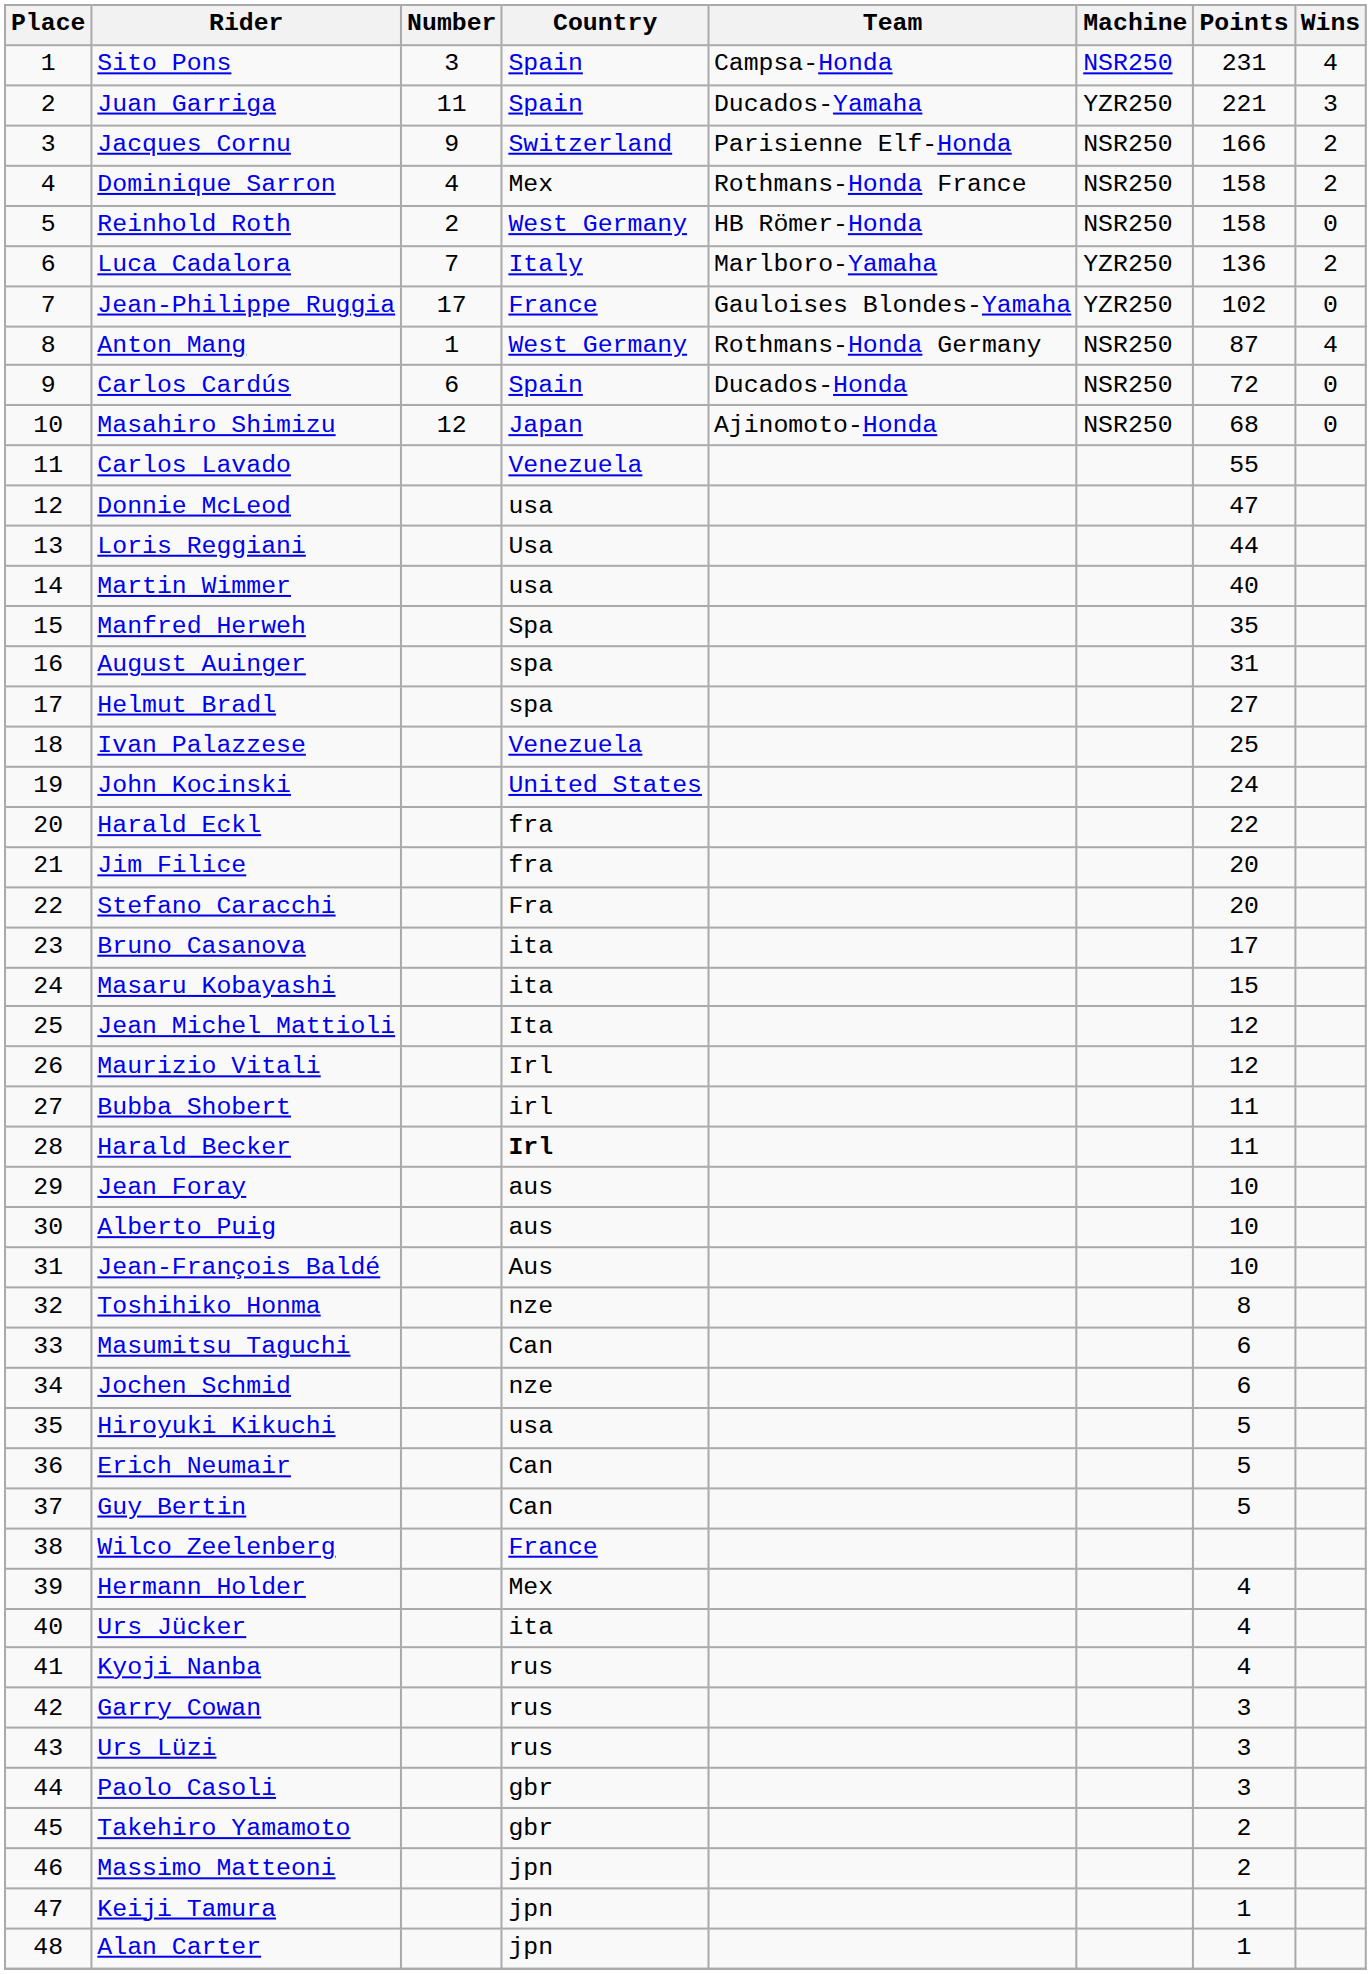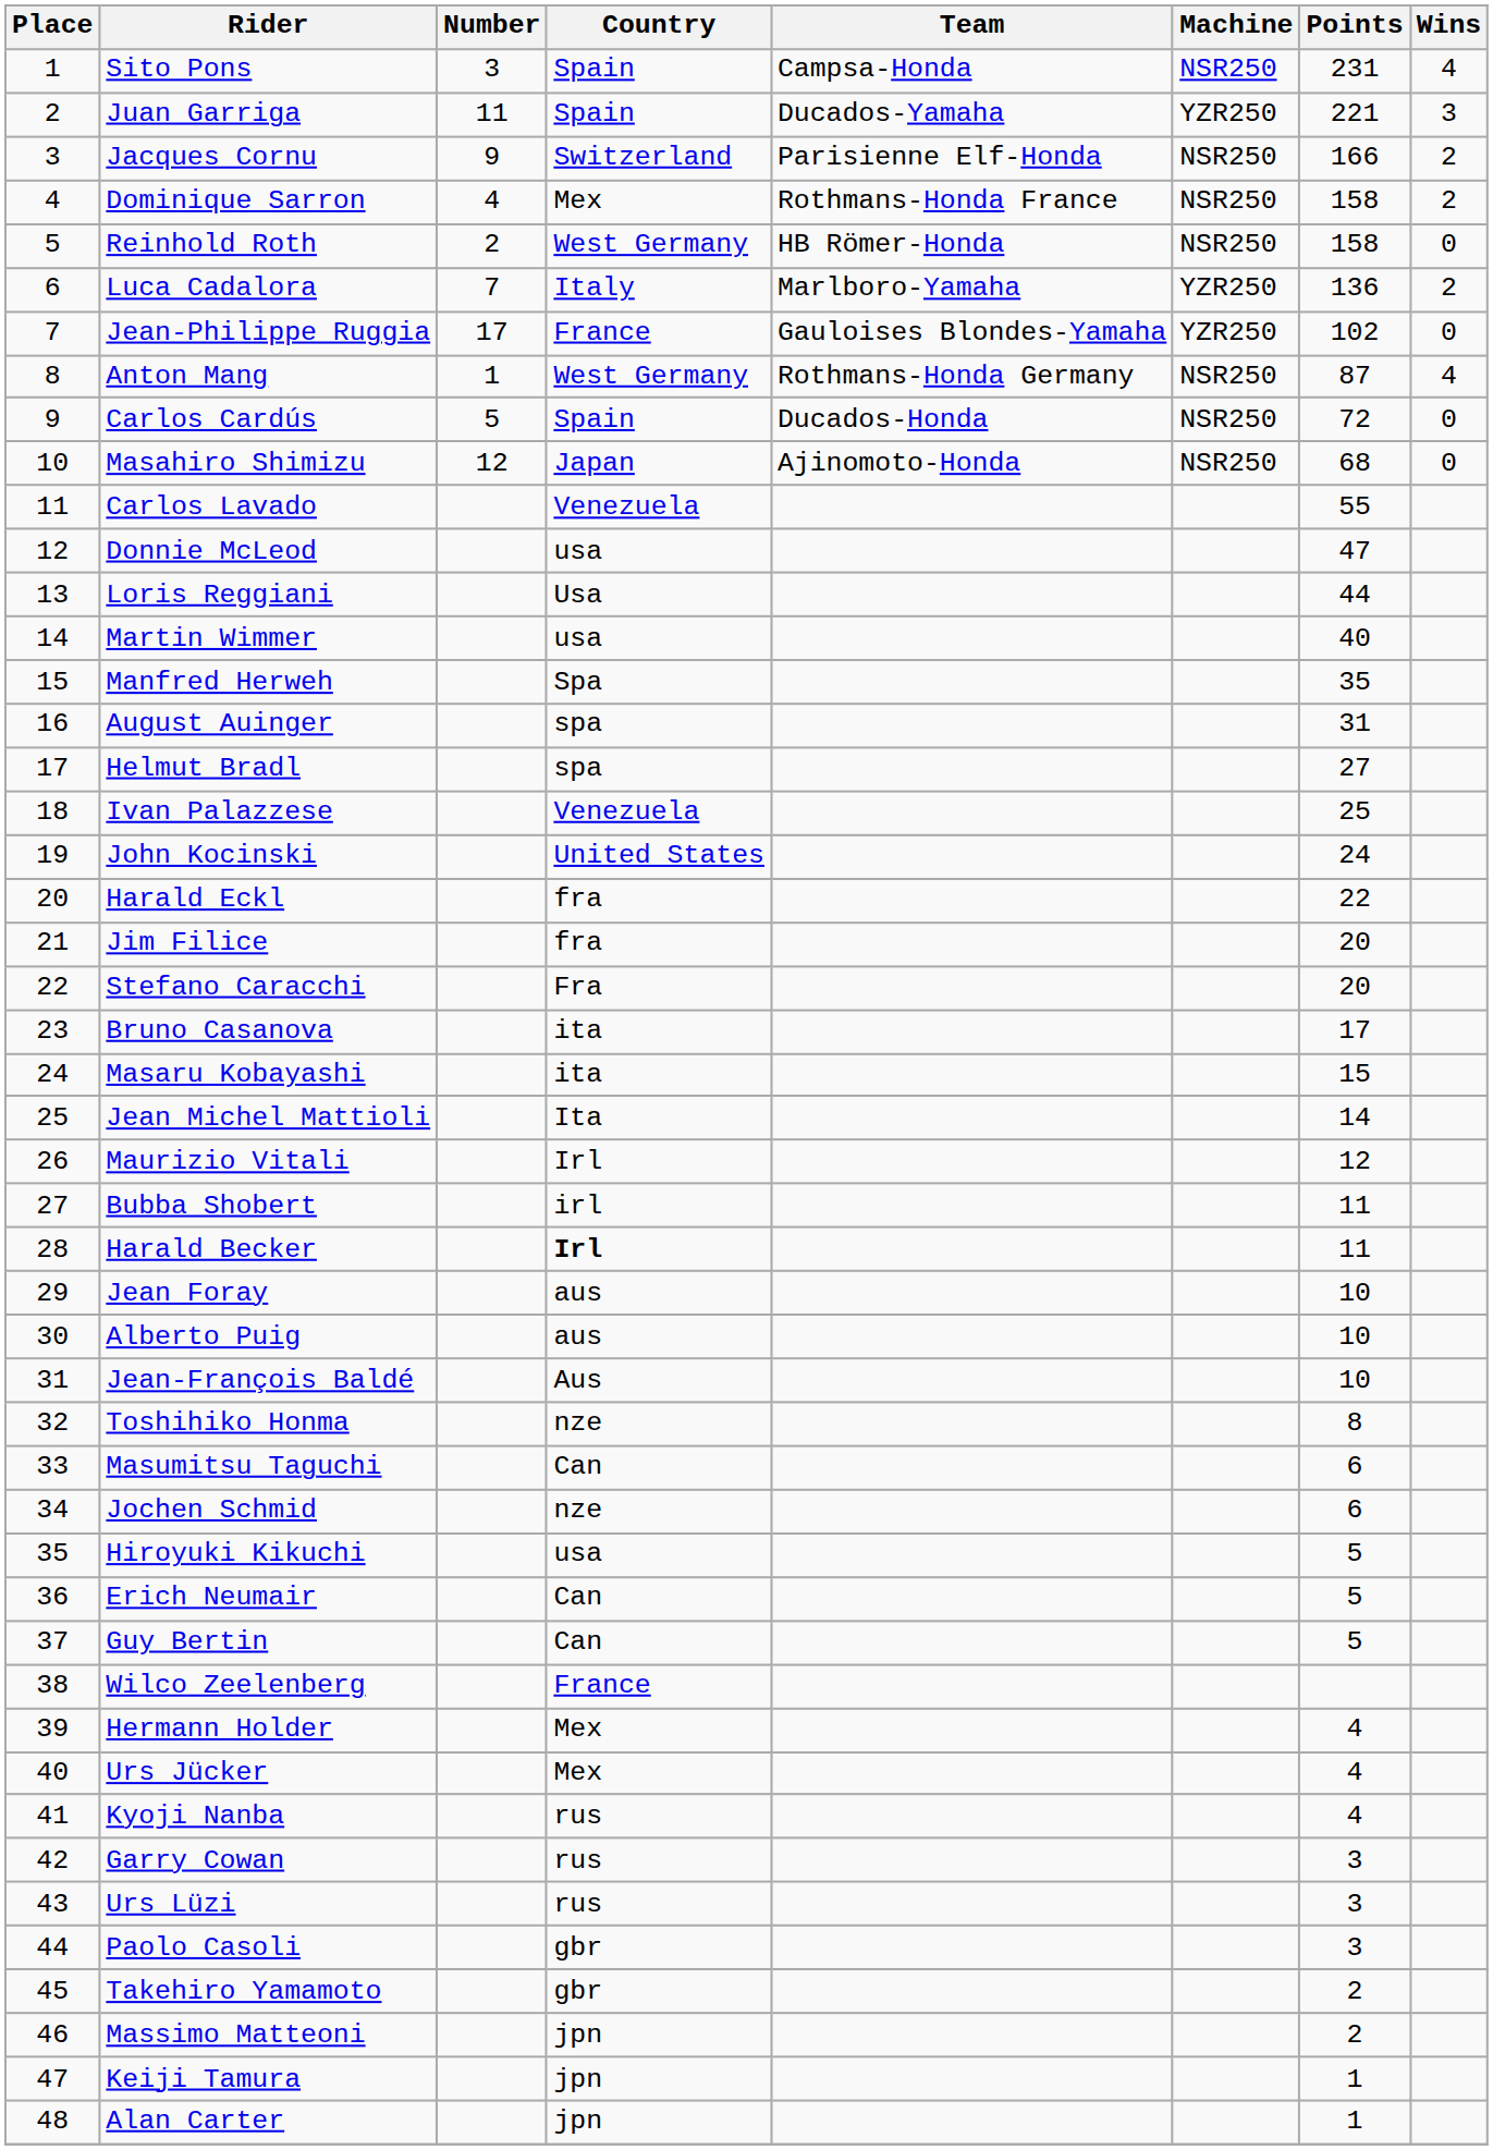 <table class="wikitable" style="font-size: 95%">
 <tr>
 <th>Place</th>
 <th>Rider</th>
 <th>Number</th>
 <th>Country</th>
 <th>Team</th>
 <th>Machine</th>
 <th>Points</th>
 <th>Wins</th>
 </tr>
 <tr>
 <td align="center">1</td>
 <td> <a href='#'>Sito Pons</a></td>
 <td align="center">3</td>
 <td><a href='#'>Spain</a></td>
 <td>Campsa-<a href='#'>Honda</a></td>
 <td><a href='#'>NSR250</a></td>
 <td align="center">231</td>
 <td align="center">4</td>
 </tr>
 <tr>
 <td align="center">2</td>
 <td> <a href='#'>Juan Garriga</a></td>
 <td align="center">11</td>
 <td><a href='#'>Spain</a></td>
 <td>Ducados-<a href='#'>Yamaha</a></td>
 <td>YZR250</td>
 <td align="center">221</td>
 <td align="center">3</td>
 </tr>
 <tr>
 <td align="center">3</td>
 <td> <a href='#'>Jacques Cornu</a></td>
 <td align="center">9</td>
 <td><a href='#'>Switzerland</a></td>
 <td>Parisienne Elf-<a href='#'>Honda</a></td>
 <td>NSR250</td>
 <td align="center">166</td>
 <td align="center">2</td>
 </tr>
 <tr>
 <td align="center">4</td>
 <td> <a href='#'>Dominique Sarron</a></td>
 <td align="center">4</td>
 <td>Mex</td>
 <td>Rothmans-<a href='#'>Honda</a> France</td>
 <td>NSR250</td>
 <td align="center">158</td>
 <td align="center">2</td>
 </tr>
 <tr>
 <td align="center">5</td>
 <td> <a href='#'>Reinhold Roth</a></td>
 <td align="center">2</td>
 <td><a href='#'>West Germany</a></td>
 <td>HB Römer-<a href='#'>Honda</a></td>
 <td>NSR250</td>
 <td align="center">158</td>
 <td align="center">0</td>
 </tr>
 <tr>
 <td align="center">6</td>
 <td> <a href='#'>Luca Cadalora</a></td>
 <td align="center">7</td>
 <td><a href='#'>Italy</a></td>
 <td>Marlboro-<a href='#'>Yamaha</a></td>
 <td>YZR250</td>
 <td align="center">136</td>
 <td align="center">2</td>
 </tr>
 <tr>
 <td align="center">7</td>
 <td> <a href='#'>Jean-Philippe Ruggia</a></td>
 <td align="center">17</td>
 <td><a href='#'>France</a></td>
 <td>Gauloises Blondes-<a href='#'>Yamaha</a></td>
 <td>YZR250</td>
 <td align="center">102</td>
 <td align="center">0</td>
 </tr>
 <tr>
 <td align="center">8</td>
 <td> <a href='#'>Anton Mang</a></td>
 <td align="center">1</td>
 <td><a href='#'>West Germany</a></td>
 <td>Rothmans-<a href='#'>Honda</a> Germany</td>
 <td>NSR250</td>
 <td align="center">87</td>
 <td align="center">4</td>
 </tr>
 <tr>
 <td align="center">9</td>
 <td> <a href='#'>Carlos Cardús</a></td>
-<td align="center">6</td>
+<td align="center">5</td>
 <td><a href='#'>Spain</a></td>
 <td>Ducados-<a href='#'>Honda</a></td>
 <td>NSR250</td>
 <td align="center">72</td>
 <td align="center">0</td>
 </tr>
 <tr>
 <td align="center">10</td>
 <td> <a href='#'>Masahiro Shimizu</a></td>
 <td align="center">12</td>
 <td><a href='#'>Japan</a></td>
 <td>Ajinomoto-<a href='#'>Honda</a></td>
 <td>NSR250</td>
 <td align="center">68</td>
 <td align="center">0</td>
 </tr>
 <tr>
 <td align="center">11</td>
 <td> <a href='#'>Carlos Lavado</a></td>
 <td align="center"></td>
 <td><a href='#'>Venezuela</a></td>
 <td></td>
 <td></td>
 <td align="center">55</td>
 <td align="center"></td>
 </tr>
 <tr>
 <td align="center">12</td>
 <td><a href='#'>Donnie McLeod</a></td>
 <td align="center"></td>
 <td>usa</td>
 <td></td>
 <td></td>
 <td align="center">47</td>
 <td align="center"></td>
 </tr>
 <tr>
 <td align="center">13</td>
 <td><a href='#'>Loris Reggiani</a></td>
 <td align="center"></td>
 <td>Usa</td>
 <td></td>
 <td></td>
 <td align="center">44</td>
 <td align="center"></td>
 </tr>
 <tr>
 <td align="center">14</td>
 <td><a href='#'>Martin Wimmer</a></td>
 <td align="center"></td>
 <td>usa</td>
 <td></td>
 <td></td>
 <td align="center">40</td>
 <td align="center"></td>
 </tr>
 <tr>
 <td align="center">15</td>
 <td><a href='#'>Manfred Herweh</a></td>
 <td align="center"></td>
 <td>Spa</td>
 <td></td>
 <td></td>
 <td align="center">35</td>
 <td align="center"></td>
 </tr>
 <tr>
 <td align="center">16</td>
 <td><a href='#'>August Auinger</a></td>
 <td align="center"></td>
 <td>spa</td>
 <td></td>
 <td></td>
 <td align="center">31</td>
 <td align="center"></td>
 </tr>
 <tr>
 <td align="center">17</td>
 <td><a href='#'>Helmut Bradl</a></td>
 <td align="center"></td>
 <td>spa</td>
 <td></td>
 <td></td>
 <td align="center">27</td>
 <td align="center"></td>
 </tr>
 <tr>
 <td align="center">18</td>
 <td> <a href='#'>Ivan Palazzese</a></td>
 <td align="center"></td>
 <td><a href='#'>Venezuela</a></td>
 <td></td>
 <td></td>
 <td align="center">25</td>
 <td align="center"></td>
 </tr>
 <tr>
 <td align="center">19</td>
 <td> <a href='#'>John Kocinski</a></td>
 <td align="center"></td>
 <td><a href='#'>United States</a></td>
 <td></td>
 <td></td>
 <td align="center">24</td>
 <td align="center"></td>
 </tr>
 <tr>
 <td align="center">20</td>
 <td><a href='#'>Harald Eckl</a></td>
 <td align="center"></td>
 <td>fra</td>
 <td></td>
 <td></td>
 <td align="center">22</td>
 <td align="center"></td>
 </tr>
 <tr>
 <td align="center">21</td>
 <td><a href='#'>Jim Filice</a></td>
 <td align="center"></td>
 <td>fra</td>
 <td></td>
 <td></td>
 <td align="center">20</td>
 <td align="center"></td>
 </tr>
 <tr>
 <td align="center">22</td>
 <td><a href='#'>Stefano Caracchi</a></td>
 <td align="center"></td>
 <td>Fra</td>
 <td></td>
 <td></td>
 <td align="center">20</td>
 <td align="center"></td>
 </tr>
 <tr>
 <td align="center">23</td>
 <td><a href='#'>Bruno Casanova</a></td>
 <td align="center"></td>
 <td>ita</td>
 <td></td>
 <td></td>
 <td align="center">17</td>
 <td align="center"></td>
 </tr>
 <tr>
 <td align="center">24</td>
 <td><a href='#'>Masaru Kobayashi</a></td>
 <td align="center"></td>
 <td>ita</td>
 <td></td>
 <td></td>
 <td align="center">15</td>
 <td align="center"></td>
 </tr>
 <tr>
 <td align="center">25</td>
 <td><a href='#'>Jean Michel Mattioli</a></td>
 <td align="center"></td>
 <td>Ita</td>
 <td></td>
 <td></td>
-<td align="center">12</td>
+<td align="center">14</td>
 <td align="center"></td>
 </tr>
 <tr>
 <td align="center">26</td>
 <td><a href='#'>Maurizio Vitali</a></td>
 <td align="center"></td>
 <td>Irl</td>
 <td></td>
 <td></td>
 <td align="center">12</td>
 <td align="center"></td>
 </tr>
 <tr>
 <td align="center">27</td>
 <td><a href='#'>Bubba Shobert</a></td>
 <td align="center"></td>
 <td>irl</td>
 <td></td>
 <td></td>
 <td align="center">11</td>
 <td align="center"></td>
 </tr>
 <tr>
 <td align="center">28</td>
 <td><a href='#'>Harald Becker</a></td>
 <td align="center"></td>
 <td><strong>Irl</strong></td>
 <td></td>
 <td></td>
 <td align="center">11</td>
 <td align="center"></td>
 </tr>
 <tr>
 <td align="center">29</td>
 <td><a href='#'>Jean Foray</a></td>
 <td align="center"></td>
 <td>aus</td>
 <td></td>
 <td></td>
 <td align="center">10</td>
 <td align="center"></td>
 </tr>
 <tr>
 <td align="center">30</td>
 <td><a href='#'>Alberto Puig</a></td>
 <td align="center"></td>
 <td>aus</td>
 <td></td>
 <td></td>
 <td align="center">10</td>
 <td align="center"></td>
 </tr>
 <tr>
 <td align="center">31</td>
 <td><a href='#'>Jean-François Baldé</a></td>
 <td align="center"></td>
 <td>Aus</td>
 <td></td>
 <td></td>
 <td align="center">10</td>
 <td align="center"></td>
 </tr>
 <tr>
 <td align="center">32</td>
 <td><a href='#'>Toshihiko Honma</a></td>
 <td align="center"></td>
 <td>nze</td>
 <td></td>
 <td></td>
 <td align="center">8</td>
 <td align="center"></td>
 </tr>
 <tr>
 <td align="center">33</td>
 <td><a href='#'>Masumitsu Taguchi</a></td>
 <td align="center"></td>
 <td>Can</td>
 <td></td>
 <td></td>
 <td align="center">6</td>
 <td align="center"></td>
 </tr>
 <tr>
 <td align="center">34</td>
 <td><a href='#'>Jochen Schmid</a></td>
 <td align="center"></td>
 <td>nze</td>
 <td></td>
 <td></td>
 <td align="center">6</td>
 <td align="center"></td>
 </tr>
 <tr>
 <td align="center">35</td>
 <td><a href='#'>Hiroyuki Kikuchi</a></td>
 <td align="center"></td>
 <td>usa</td>
 <td></td>
 <td></td>
 <td align="center">5</td>
 <td align="center"></td>
 </tr>
 <tr>
 <td align="center">36</td>
 <td><a href='#'>Erich Neumair</a></td>
 <td align="center"></td>
 <td>Can</td>
 <td></td>
 <td></td>
 <td align="center">5</td>
 <td align="center"></td>
 </tr>
 <tr>
 <td align="center">37</td>
 <td><a href='#'>Guy Bertin</a></td>
 <td align="center"></td>
 <td>Can</td>
 <td></td>
 <td></td>
 <td align="center">5</td>
 <td align="center"></td>
 </tr>
 <tr>
 <td align="center">38</td>
 <td><a href='#'>Wilco Zeelenberg</a></td>
 <td align="center"></td>
 <td><a href='#'>France</a></td>
 <td></td>
 <td></td>
 <td align="center"></td>
 <td align="center"></td>
 </tr>
 <tr>
 <td align="center">39</td>
 <td><a href='#'>Hermann Holder</a></td>
 <td align="center"></td>
 <td>Mex</td>
 <td></td>
 <td></td>
 <td align="center">4</td>
 <td align="center"></td>
 </tr>
 <tr>
 <td align="center">40</td>
 <td><a href='#'>Urs Jücker</a></td>
 <td align="center"></td>
-<td>ita</td>
+<td>Mex</td>
 <td></td>
 <td></td>
 <td align="center">4</td>
 <td align="center"></td>
 </tr>
 <tr>
 <td align="center">41</td>
 <td><a href='#'>Kyoji Nanba</a></td>
 <td align="center"></td>
 <td>rus</td>
 <td></td>
 <td></td>
 <td align="center">4</td>
 <td align="center"></td>
 </tr>
 <tr>
 <td align="center">42</td>
 <td><a href='#'>Garry Cowan</a></td>
 <td align="center"></td>
 <td>rus</td>
 <td></td>
 <td></td>
 <td align="center">3</td>
 <td align="center"></td>
 </tr>
 <tr>
 <td align="center">43</td>
 <td><a href='#'>Urs Lüzi</a></td>
 <td align="center"></td>
 <td>rus</td>
 <td></td>
 <td></td>
 <td align="center">3</td>
 <td align="center"></td>
 </tr>
 <tr>
 <td align="center">44</td>
 <td><a href='#'>Paolo Casoli</a></td>
 <td align="center"></td>
 <td>gbr</td>
 <td></td>
 <td></td>
 <td align="center">3</td>
 <td align="center"></td>
 </tr>
 <tr>
 <td align="center">45</td>
 <td><a href='#'>Takehiro Yamamoto</a></td>
 <td align="center"></td>
 <td>gbr</td>
 <td></td>
 <td></td>
 <td align="center">2</td>
 <td align="center"></td>
 </tr>
 <tr>
 <td align="center">46</td>
 <td><a href='#'>Massimo Matteoni</a></td>
 <td align="center"></td>
 <td>jpn</td>
 <td></td>
 <td></td>
 <td align="center">2</td>
 <td align="center"></td>
 </tr>
 <tr>
 <td align="center">47</td>
 <td><a href='#'>Keiji Tamura</a></td>
 <td align="center"></td>
 <td>jpn</td>
 <td></td>
 <td></td>
 <td align="center">1</td>
 <td align="center"></td>
 </tr>
 <tr>
 <td align="center">48</td>
 <td><a href='#'>Alan Carter</a></td>
 <td align="center"></td>
 <td>jpn</td>
 <td></td>
 <td></td>
 <td align="center">1</td>
 <td align="center"></td>
 </tr>
 <tr>
 </tr>
 </table>
